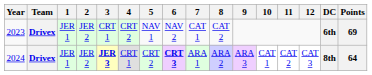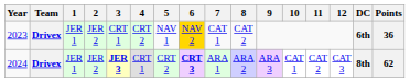 <table class="wikitable" style="text-align:center; font-size:85%">
 <tr>
 <th>Year</th>
 <th>Team</th>
 <th>1</th>
 <th>2</th>
 <th>3</th>
 <th>4</th>
 <th>5</th>
 <th>6</th>
 <th>7</th>
 <th>8</th>
 <th>9</th>
 <th>10</th>
 <th>11</th>
 <th>12</th>
 <th>DC</th>
 <th>Points</th>
 </tr>
 <tr>
 <td><a href='#'>2023</a></td>
 <th><a href='#'>Drivex</a></th>
 <td style="background:#DFFFDF;"><a href='#'>JER<br>1</a><br></td>
 <td style="background:#DFFFDF;"><a href='#'>JER<br>2</a><br></td>
 <td style="background:#DFFFDF;"><a href='#'>CRT<br>1</a><br></td>
 <td style="background:#DFFFDF;"><a href='#'>CRT<br>2</a><br></td>
 <td><a href='#'>NAV<br>1</a></td>
-<td><a href='#'>NAV<br>2</a></td>
+<td style="background: gold;"><a href='#'>NAV<br>2</a></td>
 <td><a href='#'>CAT<br>1</a></td>
 <td><a href='#'>CAT<br>2</a></td>
 <td colspan=4></td>
 <th>6th</th>
-<th>69</th>
+<th>36</th>
 </tr>
 <tr>
 <td><a href='#'>2024</a></td>
 <th><a href='#'>Drivex</a></th>
 <td style="background:#DFFFDF;"><a href='#'>JER<br>1</a><br></td>
 <td style="background:#DFFFDF;"><a href='#'>JER<br>2</a><br></td>
 <td style="background:#FFFFBF;"><strong><a href='#'>JER<br>3</a></strong><br></td>
 <td style="background:#DFDFDF;"><a href='#'>CRT<br>1</a><br></td>
 <td style="background:#DFFFDF;"><a href='#'>CRT<br>2</a><br></td>
 <td style="background:#EFCFFF;"><strong><a href='#'>CRT<br>3</a><br></strong></td>
 <td style="background:#DFFFDF;"><a href='#'>ARA<br>1</a><br></td>
 <td style="background:#CFCFFF;"><a href='#'>ARA<br>2</a><br></td>
 <td style="background:#EFCFFF;"><a href='#'>ARA<br>3</a><br></td>
 <td style="background:#FFFFFF;"><a href='#'>CAT<br>1</a><br></td>
 <td style="background:#FFFFFF;"><a href='#'>CAT<br>2</a><br></td>
 <td style="background:#FFFFFF;"><a href='#'>CAT<br>3</a><br></td>
 <th>8th</th>
-<th>64</th>
+<th>62</th>
 </tr>
 </table>
